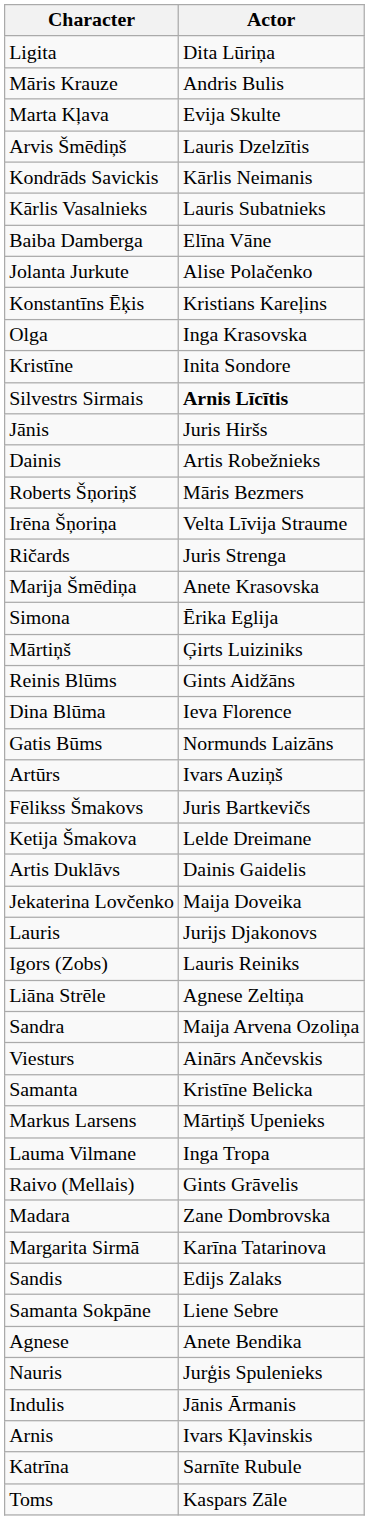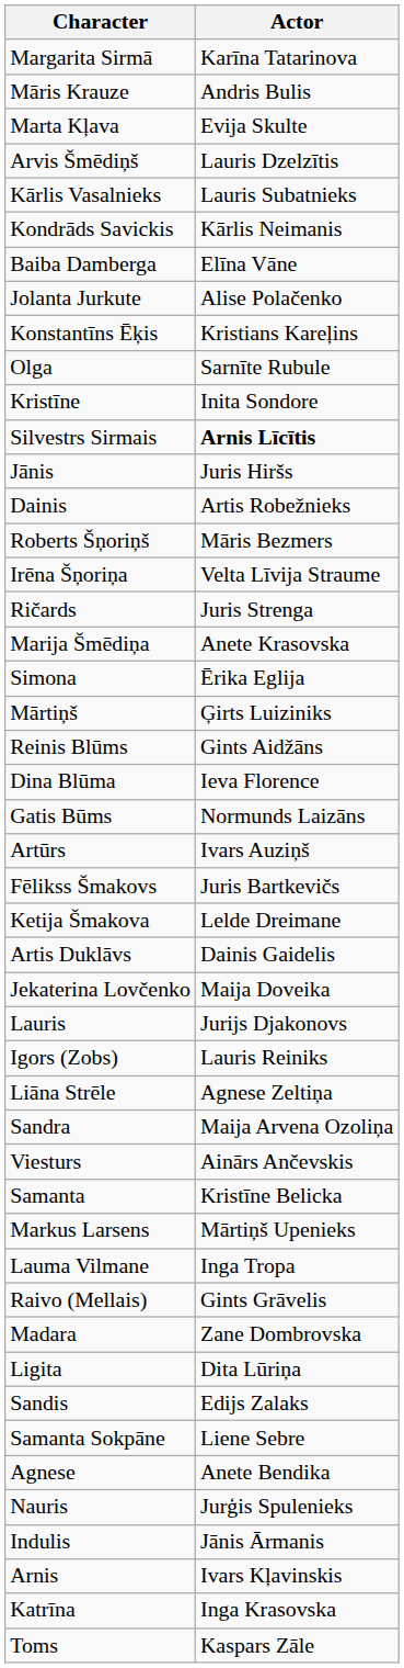 <table class="wikitable">
 <tr>
 <th>Character</th>
 <th>Actor</th>
 </tr>
 <tr>
-<td>Ligita</td>
-<td>Dita Lūriņa</td>
+<td>Margarita Sirmā</td>
+<td>Karīna Tatarinova</td>
 </tr>
 <tr>
 <td>Māris Krauze</td>
 <td>Andris Bulis</td>
 </tr>
 <tr>
 <td>Marta Kļava</td>
 <td>Evija Skulte</td>
 </tr>
 <tr>
 <td>Arvis Šmēdiņš</td>
 <td>Lauris Dzelzītis</td>
 </tr>
 <tr>
+<td>Kārlis Vasalnieks</td>
+<td>Lauris Subatnieks</td>
+</tr>
+<tr>
 <td>Kondrāds Savickis</td>
 <td>Kārlis Neimanis</td>
-</tr>
-<tr>
-<td>Kārlis Vasalnieks</td>
-<td>Lauris Subatnieks</td>
 </tr>
 <tr>
 <td>Baiba Damberga</td>
 <td>Elīna Vāne</td>
 </tr>
 <tr>
 <td>Jolanta Jurkute</td>
 <td>Alise Polačenko</td>
 </tr>
 <tr>
 <td>Konstantīns Ēķis</td>
 <td>Kristians Kareļins</td>
 </tr>
 <tr>
 <td>Olga</td>
-<td>Inga Krasovska</td>
+<td>Sarnīte Rubule</td>
 </tr>
 <tr>
 <td>Kristīne</td>
 <td>Inita Sondore</td>
 </tr>
 <tr>
 <td>Silvestrs Sirmais</td>
 <td><strong>Arnis Līcītis</strong></td>
 </tr>
 <tr>
 <td>Jānis</td>
 <td>Juris Hiršs</td>
 </tr>
 <tr>
 <td>Dainis</td>
 <td>Artis Robežnieks</td>
 </tr>
 <tr>
 <td>Roberts Šņoriņš</td>
 <td>Māris Bezmers</td>
 </tr>
 <tr>
 <td>Irēna Šņoriņa</td>
 <td>Velta Līvija Straume</td>
 </tr>
 <tr>
 <td>Ričards</td>
 <td>Juris Strenga</td>
 </tr>
 <tr>
 <td>Marija Šmēdiņa</td>
 <td>Anete Krasovska</td>
 </tr>
 <tr>
 <td>Simona</td>
 <td>Ērika Eglija</td>
 </tr>
 <tr>
 <td>Mārtiņš</td>
 <td>Ģirts Luiziniks</td>
 </tr>
 <tr>
 <td>Reinis Blūms</td>
 <td>Gints Aidžāns</td>
 </tr>
 <tr>
 <td>Dina Blūma</td>
 <td>Ieva Florence</td>
 </tr>
 <tr>
 <td>Gatis Būms</td>
 <td>Normunds Laizāns</td>
 </tr>
 <tr>
 <td>Artūrs</td>
 <td>Ivars Auziņš</td>
 </tr>
 <tr>
 <td>Fēlikss Šmakovs</td>
 <td>Juris Bartkevičs</td>
 </tr>
 <tr>
 <td>Ketija Šmakova</td>
 <td>Lelde Dreimane</td>
 </tr>
 <tr>
 <td>Artis Duklāvs</td>
 <td>Dainis Gaidelis</td>
 </tr>
 <tr>
 <td>Jekaterina Lovčenko</td>
 <td>Maija Doveika</td>
 </tr>
 <tr>
 <td>Lauris</td>
 <td>Jurijs Djakonovs</td>
 </tr>
 <tr>
 <td>Igors (Zobs)</td>
 <td>Lauris Reiniks</td>
 </tr>
 <tr>
 <td>Liāna Strēle</td>
 <td>Agnese Zeltiņa</td>
 </tr>
 <tr>
 <td>Sandra</td>
 <td>Maija Arvena Ozoliņa</td>
 </tr>
 <tr>
 <td>Viesturs</td>
 <td>Ainārs Ančevskis</td>
 </tr>
 <tr>
 <td>Samanta</td>
 <td>Kristīne Belicka</td>
 </tr>
 <tr>
 <td>Markus Larsens</td>
 <td>Mārtiņš Upenieks</td>
 </tr>
 <tr>
 <td>Lauma Vilmane</td>
 <td>Inga Tropa</td>
 </tr>
 <tr>
 <td>Raivo (Mellais)</td>
 <td>Gints Grāvelis</td>
 </tr>
 <tr>
 <td>Madara</td>
 <td>Zane Dombrovska</td>
 </tr>
 <tr>
-<td>Margarita Sirmā</td>
-<td>Karīna Tatarinova</td>
+<td>Ligita</td>
+<td>Dita Lūriņa</td>
 </tr>
 <tr>
 <td>Sandis</td>
 <td>Edijs Zalaks</td>
 </tr>
 <tr>
 <td>Samanta Sokpāne</td>
 <td>Liene Sebre</td>
 </tr>
 <tr>
 <td>Agnese</td>
 <td>Anete Bendika</td>
 </tr>
 <tr>
 <td>Nauris</td>
 <td>Jurģis Spulenieks</td>
 </tr>
 <tr>
 <td>Indulis</td>
 <td>Jānis Ārmanis</td>
 </tr>
 <tr>
 <td>Arnis</td>
 <td>Ivars Kļavinskis</td>
 </tr>
 <tr>
 <td>Katrīna</td>
-<td>Sarnīte Rubule</td>
+<td>Inga Krasovska</td>
 </tr>
 <tr>
 <td>Toms</td>
 <td>Kaspars Zāle</td>
 </tr>
 </table>
